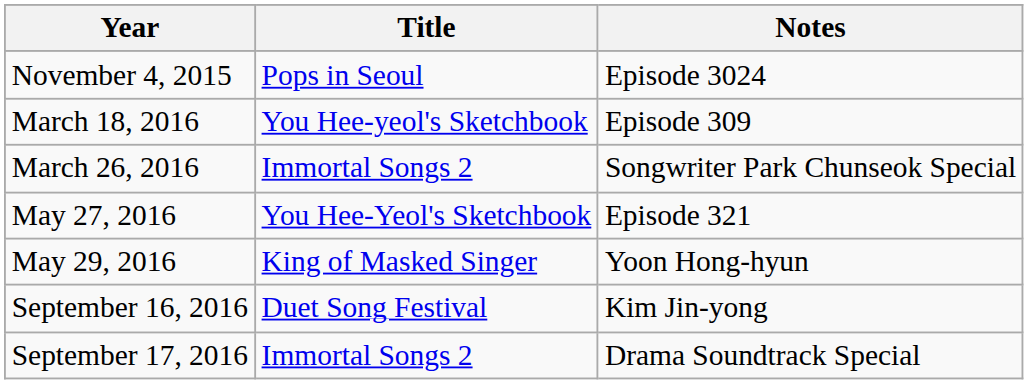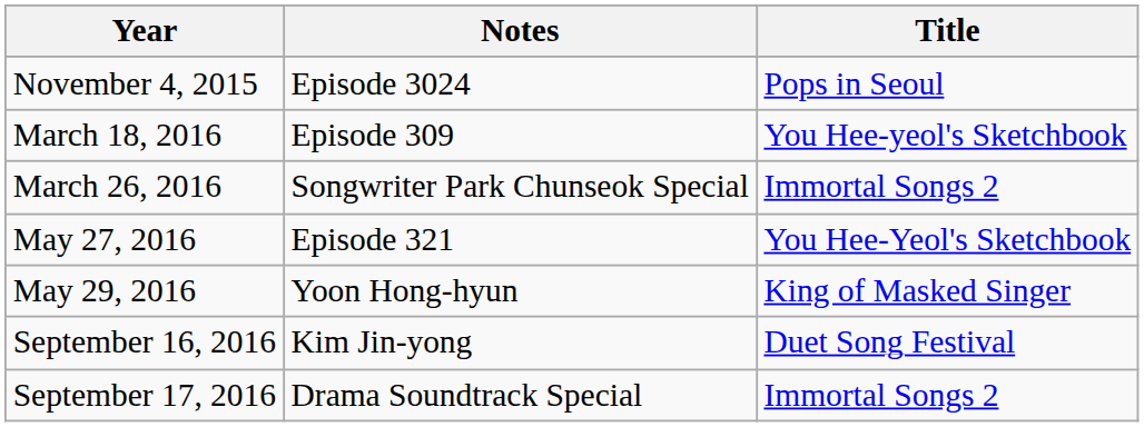 <table class="wikitable">
 <tr>
 <th>Year</th>
+<th>Notes</th>
 <th>Title</th>
-<th>Notes</th>
 </tr>
 <tr>
 <td>November 4, 2015</td>
+<td>Episode 3024</td>
 <td><a href='#'>Pops in Seoul</a></td>
-<td>Episode 3024</td>
 </tr>
 <tr>
 <td>March 18, 2016</td>
+<td>Episode 309</td>
 <td><a href='#'>You Hee-yeol's Sketchbook</a></td>
-<td>Episode 309</td>
 </tr>
 <tr>
 <td>March 26, 2016</td>
+<td>Songwriter Park Chunseok Special</td>
 <td><a href='#'>Immortal Songs 2</a></td>
-<td>Songwriter Park Chunseok Special</td>
 </tr>
 <tr>
 <td>May 27, 2016</td>
+<td>Episode 321</td>
 <td><a href='#'>You Hee-Yeol's Sketchbook</a></td>
-<td>Episode 321</td>
 </tr>
 <tr>
 <td>May 29, 2016</td>
+<td>Yoon Hong-hyun</td>
 <td><a href='#'>King of Masked Singer</a></td>
-<td>Yoon Hong-hyun</td>
 </tr>
 <tr>
 <td>September 16, 2016</td>
+<td>Kim Jin-yong</td>
 <td><a href='#'>Duet Song Festival</a></td>
-<td>Kim Jin-yong</td>
 </tr>
 <tr>
 <td>September 17, 2016</td>
+<td>Drama Soundtrack Special</td>
 <td><a href='#'>Immortal Songs 2</a></td>
-<td>Drama Soundtrack Special</td>
 </tr>
 </table>
